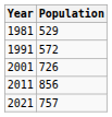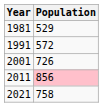 <table class="wikitable">
 <tr>
 <th>Year</th>
 <th>Population</th>
 </tr>
 <tr>
 <td>1981</td>
 <td>529</td>
 </tr>
 <tr>
 <td>1991</td>
 <td>572</td>
 </tr>
 <tr>
 <td>2001</td>
 <td>726</td>
 </tr>
 <tr>
 <td>2011</td>
-<td>856</td>
+<td style="background: pink;">856</td>
 </tr>
 <tr>
 <td>2021</td>
-<td>757</td>
+<td>758</td>
 </tr>
 </table>
